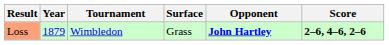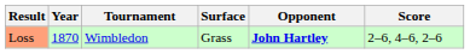 <table class="sortable wikitable">
 <tr>
 <th style="width:40px">Result</th>
 <th style="width:30px">Year</th>
 <th style="width:130px">Tournament</th>
 <th style="width:50px">Surface</th>
 <th style="width:130px">Opponent</th>
 <th style="width:110px" class="unsortable">Score</th>
 </tr>
 <tr style="background:#cfc;">
 <td style="background:#ffa07a;">Loss</td>
-<td><a href='#'>1879</a></td>
+<td><a href='#'>1870</a></td>
 <td><a href='#'>Wimbledon</a></td>
 <td>Grass</td>
 <td><strong> <a href='#'>John Hartley</a></strong></td>
-<td><strong>2–6, 4–6, 2–6</strong></td>
+<td>2–6, 4–6, 2–6</td>
 </tr>
 </table>
